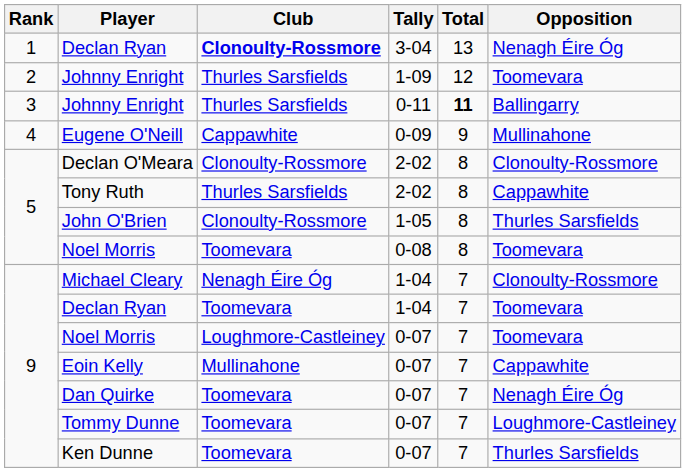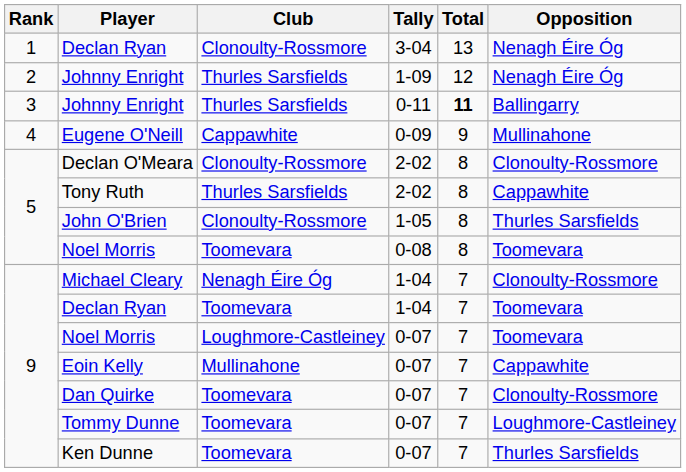 <table class="wikitable">
 <tr>
 <th>Rank</th>
 <th>Player</th>
 <th>Club</th>
 <th>Tally</th>
 <th>Total</th>
 <th>Opposition</th>
 </tr>
 <tr>
 <td rowspan="1" style="text-align:center;">1</td>
 <td><a href='#'>Declan Ryan</a></td>
-<td><strong><a href='#'>Clonoulty-Rossmore</a></strong></td>
+<td><a href='#'>Clonoulty-Rossmore</a></td>
 <td align=center>3-04</td>
 <td align=center>13</td>
 <td><a href='#'>Nenagh Éire Óg</a></td>
 </tr>
 <tr>
 <td rowspan="1" style="text-align:center;">2</td>
 <td><a href='#'>Johnny Enright</a></td>
 <td><a href='#'>Thurles Sarsfields</a></td>
 <td align=center>1-09</td>
 <td align=center>12</td>
-<td><a href='#'>Toomevara</a></td>
+<td><a href='#'>Nenagh Éire Óg</a></td>
 </tr>
 <tr>
 <td rowspan="1" style="text-align:center;">3</td>
 <td><a href='#'>Johnny Enright</a></td>
 <td><a href='#'>Thurles Sarsfields</a></td>
 <td align=center>0-11</td>
 <td align=center><strong>11</strong></td>
 <td><a href='#'>Ballingarry</a></td>
 </tr>
 <tr>
 <td rowspan="1" style="text-align:center;">4</td>
 <td><a href='#'>Eugene O'Neill</a></td>
 <td><a href='#'>Cappawhite</a></td>
 <td align=center>0-09</td>
 <td align=center>9</td>
 <td><a href='#'>Mullinahone</a></td>
 </tr>
 <tr>
 <td rowspan="4" style="text-align:center;">5</td>
 <td>Declan O'Meara</td>
 <td><a href='#'>Clonoulty-Rossmore</a></td>
 <td align=center>2-02</td>
 <td align=center>8</td>
 <td><a href='#'>Clonoulty-Rossmore</a></td>
 </tr>
 <tr>
 <td>Tony Ruth</td>
 <td><a href='#'>Thurles Sarsfields</a></td>
 <td align=center>2-02</td>
 <td align=center>8</td>
 <td><a href='#'>Cappawhite</a></td>
 </tr>
 <tr>
 <td><a href='#'>John O'Brien</a></td>
 <td><a href='#'>Clonoulty-Rossmore</a></td>
 <td align=center>1-05</td>
 <td align=center>8</td>
 <td><a href='#'>Thurles Sarsfields</a></td>
 </tr>
 <tr>
 <td><a href='#'>Noel Morris</a></td>
 <td><a href='#'>Toomevara</a></td>
 <td align=center>0-08</td>
 <td align=center>8</td>
 <td><a href='#'>Toomevara</a></td>
 </tr>
 <tr>
 <td rowspan="7" style="text-align:center;">9</td>
 <td><a href='#'>Michael Cleary</a></td>
 <td><a href='#'>Nenagh Éire Óg</a></td>
 <td align=center>1-04</td>
 <td align=center>7</td>
 <td><a href='#'>Clonoulty-Rossmore</a></td>
 </tr>
 <tr>
 <td><a href='#'>Declan Ryan</a></td>
 <td><a href='#'>Toomevara</a></td>
 <td align=center>1-04</td>
 <td align=center>7</td>
 <td><a href='#'>Toomevara</a></td>
 </tr>
 <tr>
 <td><a href='#'>Noel Morris</a></td>
 <td><a href='#'>Loughmore-Castleiney</a></td>
 <td align=center>0-07</td>
 <td align=center>7</td>
 <td><a href='#'>Toomevara</a></td>
 </tr>
 <tr>
 <td><a href='#'>Eoin Kelly</a></td>
 <td><a href='#'>Mullinahone</a></td>
 <td align=center>0-07</td>
 <td align=center>7</td>
 <td><a href='#'>Cappawhite</a></td>
 </tr>
 <tr>
 <td><a href='#'>Dan Quirke</a></td>
 <td><a href='#'>Toomevara</a></td>
 <td align=center>0-07</td>
 <td align=center>7</td>
-<td><a href='#'>Nenagh Éire Óg</a></td>
+<td><a href='#'>Clonoulty-Rossmore</a></td>
 </tr>
 <tr>
 <td><a href='#'>Tommy Dunne</a></td>
 <td><a href='#'>Toomevara</a></td>
 <td align=center>0-07</td>
 <td align=center>7</td>
 <td><a href='#'>Loughmore-Castleiney</a></td>
 </tr>
 <tr>
 <td>Ken Dunne</td>
 <td><a href='#'>Toomevara</a></td>
 <td align=center>0-07</td>
 <td align=center>7</td>
 <td><a href='#'>Thurles Sarsfields</a></td>
 </tr>
 </table>
